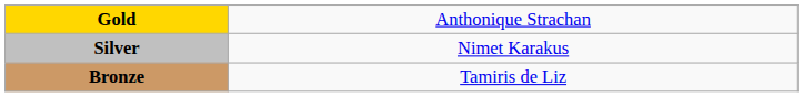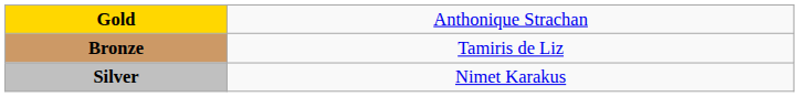 <table class="wikitable" style=" text-align:center; " width="35%">
 <tr>
 <td style="background:gold"><strong>Gold</strong></td>
 <td><a href='#'>Anthonique Strachan</a><br><small></small></td>
 </tr>
 <tr>
+<td style="background:#cc9966"><strong>Bronze</strong></td>
+<td><a href='#'>Tamiris de Liz</a><br><small></small></td>
+</tr>
+<tr>
 <td style="background:silver"><strong>Silver</strong></td>
 <td><a href='#'>Nimet Karakus</a><br><small></small></td>
 </tr>
-<tr>
-<td style="background:#cc9966"><strong>Bronze</strong></td>
-<td><a href='#'>Tamiris de Liz</a><br><small></small></td>
-</tr>
 </table>
